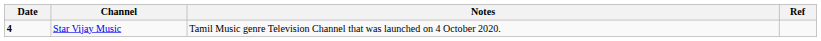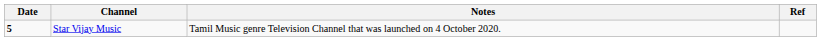 <table class="wikitable" width="65%">
 <tr>
 <th>Date</th>
 <th>Channel</th>
 <th>Notes</th>
 <th>Ref</th>
 </tr>
 <tr>
-<td><strong>4</strong></td>
+<td><strong>5</strong></td>
 <td><a href='#'>Star Vijay Music</a></td>
 <td>Tamil Music genre Television Channel that was launched on 4 October 2020.</td>
 <td></td>
 </tr>
 </table>
